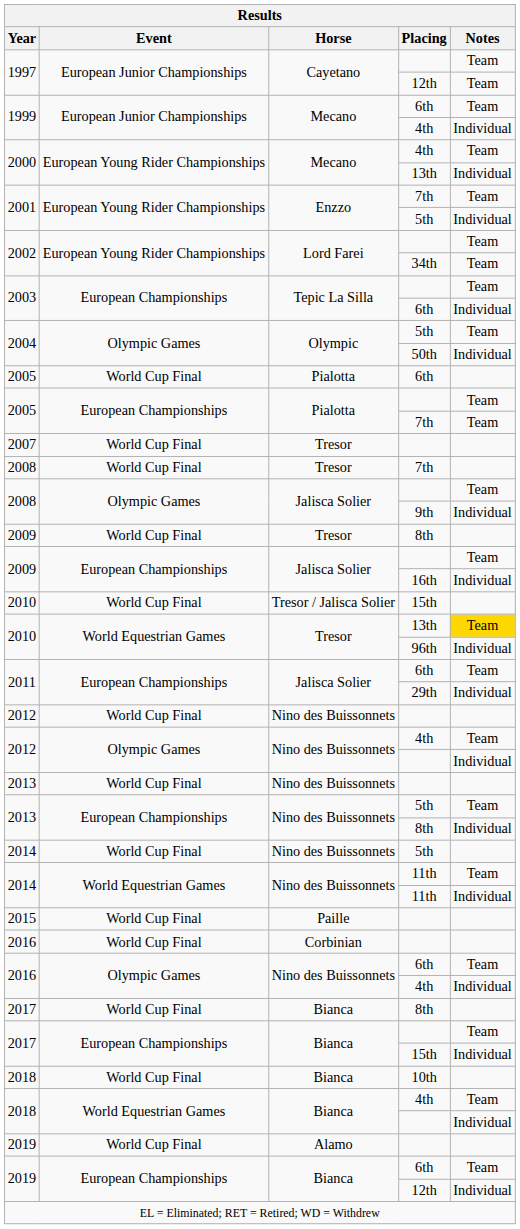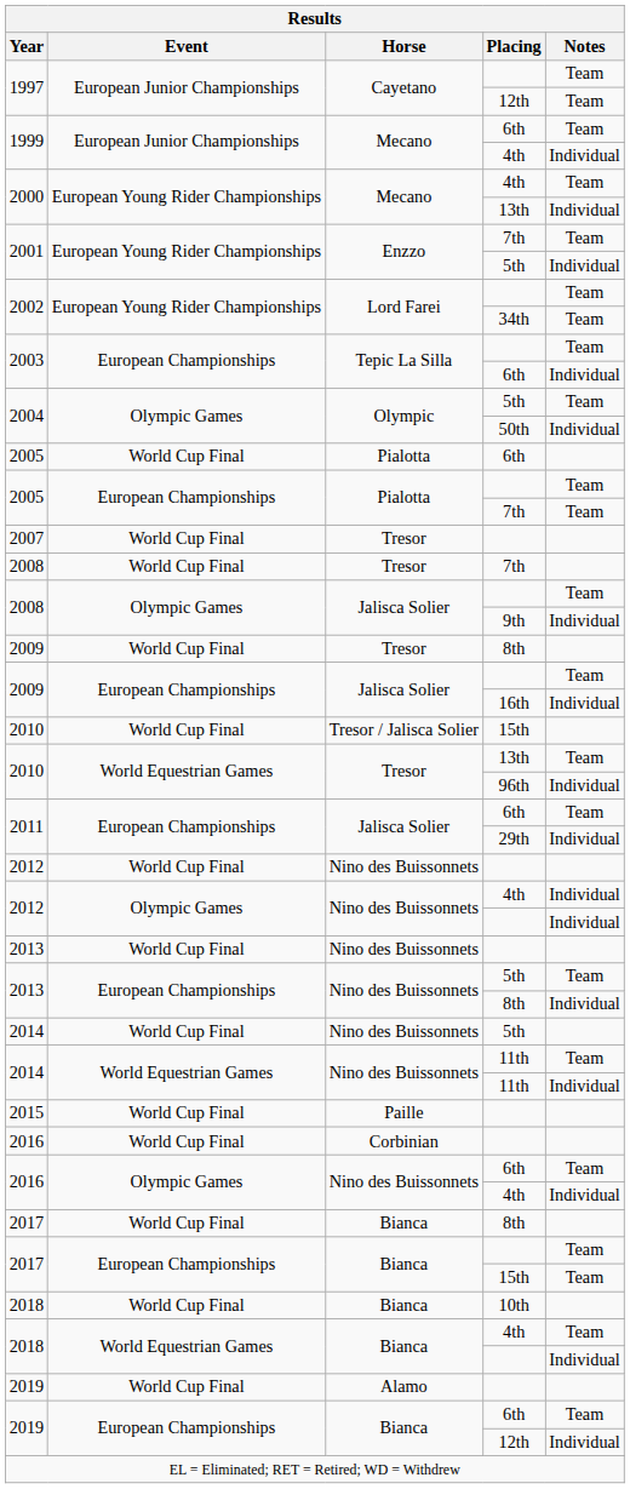 <table class="wikitable" style="text-align:center">
 <tr>
 <th colspan="11" align="center"><strong>Results</strong></th>
 </tr>
 <tr>
 <th>Year</th>
 <th>Event</th>
 <th>Horse</th>
 <th>Placing</th>
 <th>Notes</th>
 </tr>
 <tr>
 <td rowspan="2">1997</td>
 <td rowspan="2">European Junior Championships</td>
 <td rowspan="2">Cayetano</td>
 <td></td>
 <td>Team</td>
 </tr>
 <tr>
 <td>12th</td>
 <td>Team</td>
 </tr>
 <tr>
 <td rowspan="2">1999</td>
 <td rowspan="2">European Junior Championships</td>
 <td rowspan="2">Mecano</td>
 <td>6th</td>
 <td>Team</td>
 </tr>
 <tr>
 <td>4th</td>
 <td>Individual</td>
 </tr>
 <tr>
 <td rowspan="2">2000</td>
 <td rowspan="2">European Young Rider Championships</td>
 <td rowspan="2">Mecano</td>
 <td>4th</td>
 <td>Team</td>
 </tr>
 <tr>
 <td>13th</td>
 <td>Individual</td>
 </tr>
 <tr>
 <td rowspan="2">2001</td>
 <td rowspan="2">European Young Rider Championships</td>
 <td rowspan="2">Enzzo</td>
 <td>7th</td>
 <td>Team</td>
 </tr>
 <tr>
 <td>5th</td>
 <td>Individual</td>
 </tr>
 <tr>
 <td rowspan="2">2002</td>
 <td rowspan="2">European Young Rider Championships</td>
 <td rowspan="2">Lord Farei</td>
 <td></td>
 <td>Team</td>
 </tr>
 <tr>
 <td>34th</td>
 <td>Team</td>
 </tr>
 <tr>
 <td rowspan="2">2003</td>
 <td rowspan="2">European Championships</td>
 <td rowspan="2">Tepic La Silla</td>
 <td></td>
 <td>Team</td>
 </tr>
 <tr>
 <td>6th</td>
 <td>Individual</td>
 </tr>
 <tr>
 <td rowspan="2">2004</td>
 <td rowspan="2">Olympic Games</td>
 <td rowspan="2">Olympic</td>
 <td>5th</td>
 <td>Team</td>
 </tr>
 <tr>
 <td>50th</td>
 <td>Individual</td>
 </tr>
 <tr>
 <td>2005</td>
 <td>World Cup Final</td>
 <td>Pialotta</td>
 <td>6th</td>
 <td></td>
 </tr>
 <tr>
 <td rowspan="2">2005</td>
 <td rowspan="2">European Championships</td>
 <td rowspan="2">Pialotta</td>
 <td></td>
 <td>Team</td>
 </tr>
 <tr>
 <td>7th</td>
 <td>Team</td>
 </tr>
 <tr>
 <td>2007</td>
 <td>World Cup Final</td>
 <td>Tresor</td>
 <td></td>
 <td></td>
 </tr>
 <tr>
 <td>2008</td>
 <td>World Cup Final</td>
 <td>Tresor</td>
 <td>7th</td>
 <td></td>
 </tr>
 <tr>
 <td rowspan="2">2008</td>
 <td rowspan="2">Olympic Games</td>
 <td rowspan="2">Jalisca Solier</td>
 <td></td>
 <td>Team</td>
 </tr>
 <tr>
 <td>9th</td>
 <td>Individual</td>
 </tr>
 <tr>
 <td>2009</td>
 <td>World Cup Final</td>
 <td>Tresor</td>
 <td>8th</td>
 <td></td>
 </tr>
 <tr>
 <td rowspan="2">2009</td>
 <td rowspan="2">European Championships</td>
 <td rowspan="2">Jalisca Solier</td>
 <td></td>
 <td>Team</td>
 </tr>
 <tr>
 <td>16th</td>
 <td>Individual</td>
 </tr>
 <tr>
 <td>2010</td>
 <td>World Cup Final</td>
 <td>Tresor / Jalisca Solier</td>
 <td>15th</td>
 <td></td>
 </tr>
 <tr>
 <td rowspan="2">2010</td>
 <td rowspan="2">World Equestrian Games</td>
 <td rowspan="2">Tresor</td>
 <td>13th</td>
-<td style="background: gold;">Team</td>
+<td>Team</td>
 </tr>
 <tr>
 <td>96th</td>
 <td>Individual</td>
 </tr>
 <tr>
 <td rowspan="2">2011</td>
 <td rowspan="2">European Championships</td>
 <td rowspan="2">Jalisca Solier</td>
 <td>6th</td>
 <td>Team</td>
 </tr>
 <tr>
 <td>29th</td>
 <td>Individual</td>
 </tr>
 <tr>
 <td>2012</td>
 <td>World Cup Final</td>
 <td>Nino des Buissonnets</td>
 <td></td>
 <td></td>
 </tr>
 <tr>
 <td rowspan="2">2012</td>
 <td rowspan="2">Olympic Games</td>
 <td rowspan="2">Nino des Buissonnets</td>
 <td>4th</td>
-<td>Team</td>
+<td>Individual</td>
 </tr>
 <tr>
 <td></td>
 <td>Individual</td>
 </tr>
 <tr>
 <td>2013</td>
 <td>World Cup Final</td>
 <td>Nino des Buissonnets</td>
 <td></td>
 <td></td>
 </tr>
 <tr>
 <td rowspan="2">2013</td>
 <td rowspan="2">European Championships</td>
 <td rowspan="2">Nino des Buissonnets</td>
 <td>5th</td>
 <td>Team</td>
 </tr>
 <tr>
 <td>8th</td>
 <td>Individual</td>
 </tr>
 <tr>
 <td>2014</td>
 <td>World Cup Final</td>
 <td>Nino des Buissonnets</td>
 <td>5th</td>
 <td></td>
 </tr>
 <tr>
 <td rowspan="2">2014</td>
 <td rowspan="2">World Equestrian Games</td>
 <td rowspan="2">Nino des Buissonnets</td>
 <td>11th</td>
 <td>Team</td>
 </tr>
 <tr>
 <td>11th</td>
 <td>Individual</td>
 </tr>
 <tr>
 <td>2015</td>
 <td>World Cup Final</td>
 <td>Paille</td>
 <td></td>
 <td></td>
 </tr>
 <tr>
 <td>2016</td>
 <td>World Cup Final</td>
 <td>Corbinian</td>
 <td></td>
 <td></td>
 </tr>
 <tr>
 <td rowspan="2">2016</td>
 <td rowspan="2">Olympic Games</td>
 <td rowspan="2">Nino des Buissonnets</td>
 <td>6th</td>
 <td>Team</td>
 </tr>
 <tr>
 <td>4th</td>
 <td>Individual</td>
 </tr>
 <tr>
 <td>2017</td>
 <td>World Cup Final</td>
 <td>Bianca</td>
 <td>8th</td>
 <td></td>
 </tr>
 <tr>
 <td rowspan="2">2017</td>
 <td rowspan="2">European Championships</td>
 <td rowspan="2">Bianca</td>
 <td></td>
 <td>Team</td>
 </tr>
 <tr>
 <td>15th</td>
-<td>Individual</td>
+<td>Team</td>
 </tr>
 <tr>
 <td>2018</td>
 <td>World Cup Final</td>
 <td>Bianca</td>
 <td>10th</td>
 <td></td>
 </tr>
 <tr>
 <td rowspan="2">2018</td>
 <td rowspan="2">World Equestrian Games</td>
 <td rowspan="2">Bianca</td>
 <td>4th</td>
 <td>Team</td>
 </tr>
 <tr>
 <td></td>
 <td>Individual</td>
 </tr>
 <tr>
 <td>2019</td>
 <td>World Cup Final</td>
 <td>Alamo</td>
 <td></td>
 <td></td>
 </tr>
 <tr>
 <td rowspan="2">2019</td>
 <td rowspan="2">European Championships</td>
 <td rowspan="2">Bianca</td>
 <td>6th</td>
 <td>Team</td>
 </tr>
 <tr>
 <td>12th</td>
 <td>Individual</td>
 </tr>
 <tr>
 <td colspan="11" align="center"><small> EL = Eliminated; RET = Retired; WD = Withdrew </small></td>
 </tr>
 </table>
